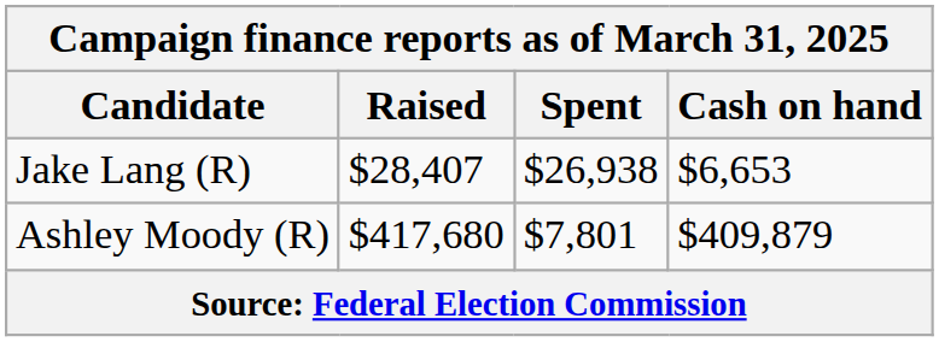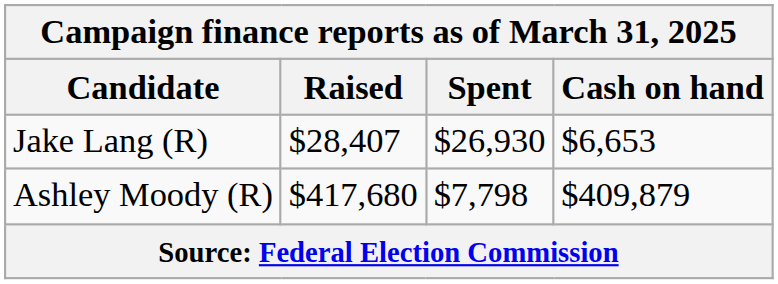 <table class="wikitable sortable">
 <tr>
 <th colspan=4>Campaign finance reports as of March 31, 2025</th>
 </tr>
 <tr style="text-align:center;">
 <th>Candidate</th>
 <th>Raised</th>
 <th>Spent</th>
 <th>Cash on hand</th>
 </tr>
 <tr>
 <td>Jake Lang (R)</td>
 <td>$28,407</td>
-<td>$26,938</td>
+<td>$26,930</td>
 <td>$6,653</td>
 </tr>
 <tr>
 <td>Ashley Moody (R)</td>
 <td>$417,680</td>
-<td>$7,801</td>
+<td>$7,798</td>
 <td>$409,879</td>
 </tr>
 <tr>
 <th colspan="4"><small>Source: <a href='#'>Federal Election Commission</a></small></th>
 </tr>
 </table>
